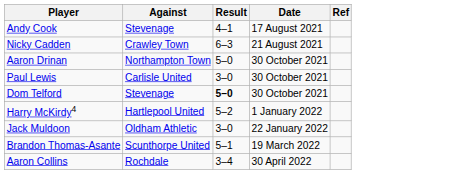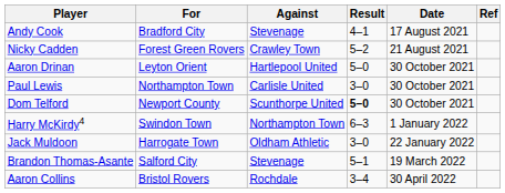 <table class="wikitable">
 <tr>
 <th>Player</th>
+<th>For</th>
 <th>Against</th>
 <th>Result</th>
 <th>Date</th>
 <th>Ref</th>
 </tr>
 <tr>
 <td><a href='#'>Andy Cook</a></td>
+<td><a href='#'>Bradford City</a></td>
 <td><a href='#'>Stevenage</a></td>
 <td>4–1</td>
 <td>17 August 2021</td>
 <td></td>
 </tr>
 <tr>
 <td><a href='#'>Nicky Cadden</a></td>
+<td><a href='#'>Forest Green Rovers</a></td>
 <td><a href='#'>Crawley Town</a></td>
-<td>6–3</td>
+<td>5–2</td>
 <td>21 August 2021</td>
 <td></td>
 </tr>
 <tr>
 <td><a href='#'>Aaron Drinan</a></td>
-<td><a href='#'>Northampton Town</a></td>
+<td><a href='#'>Leyton Orient</a></td>
+<td><a href='#'>Hartlepool United</a></td>
 <td>5–0</td>
 <td>30 October 2021</td>
 <td></td>
 </tr>
 <tr>
 <td><a href='#'>Paul Lewis</a></td>
+<td><a href='#'>Northampton Town</a></td>
 <td><a href='#'>Carlisle United</a></td>
 <td>3–0</td>
 <td>30 October 2021</td>
 <td></td>
 </tr>
 <tr>
 <td><a href='#'>Dom Telford</a></td>
-<td><a href='#'>Stevenage</a></td>
+<td><a href='#'>Newport County</a></td>
+<td><a href='#'>Scunthorpe United</a></td>
 <td><strong>5–0</strong></td>
 <td>30 October 2021</td>
 <td></td>
 </tr>
 <tr>
 <td><a href='#'>Harry McKirdy</a><sup>4</sup></td>
-<td><a href='#'>Hartlepool United</a></td>
-<td>5–2</td>
+<td><a href='#'>Swindon Town</a></td>
+<td><a href='#'>Northampton Town</a></td>
+<td>6–3</td>
 <td>1 January 2022</td>
 <td></td>
 </tr>
 <tr>
 <td><a href='#'>Jack Muldoon</a></td>
+<td><a href='#'>Harrogate Town</a></td>
 <td><a href='#'>Oldham Athletic</a></td>
 <td>3–0</td>
 <td>22 January 2022</td>
 <td></td>
 </tr>
 <tr>
 <td><a href='#'>Brandon Thomas-Asante</a></td>
-<td><a href='#'>Scunthorpe United</a></td>
+<td><a href='#'>Salford City</a></td>
+<td><a href='#'>Stevenage</a></td>
 <td>5–1</td>
 <td>19 March 2022</td>
 <td></td>
 </tr>
 <tr>
 <td><a href='#'>Aaron Collins</a></td>
+<td><a href='#'>Bristol Rovers</a></td>
 <td><a href='#'>Rochdale</a></td>
 <td>3–4</td>
 <td>30 April 2022</td>
 <td></td>
 </tr>
 </table>
